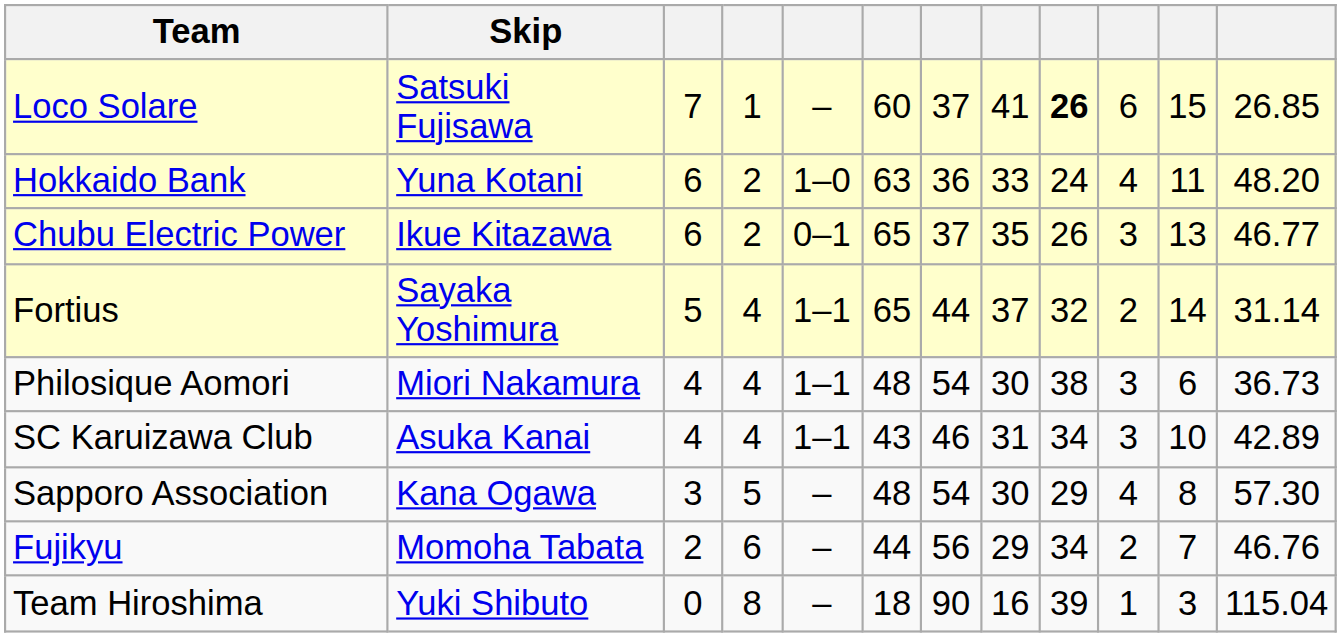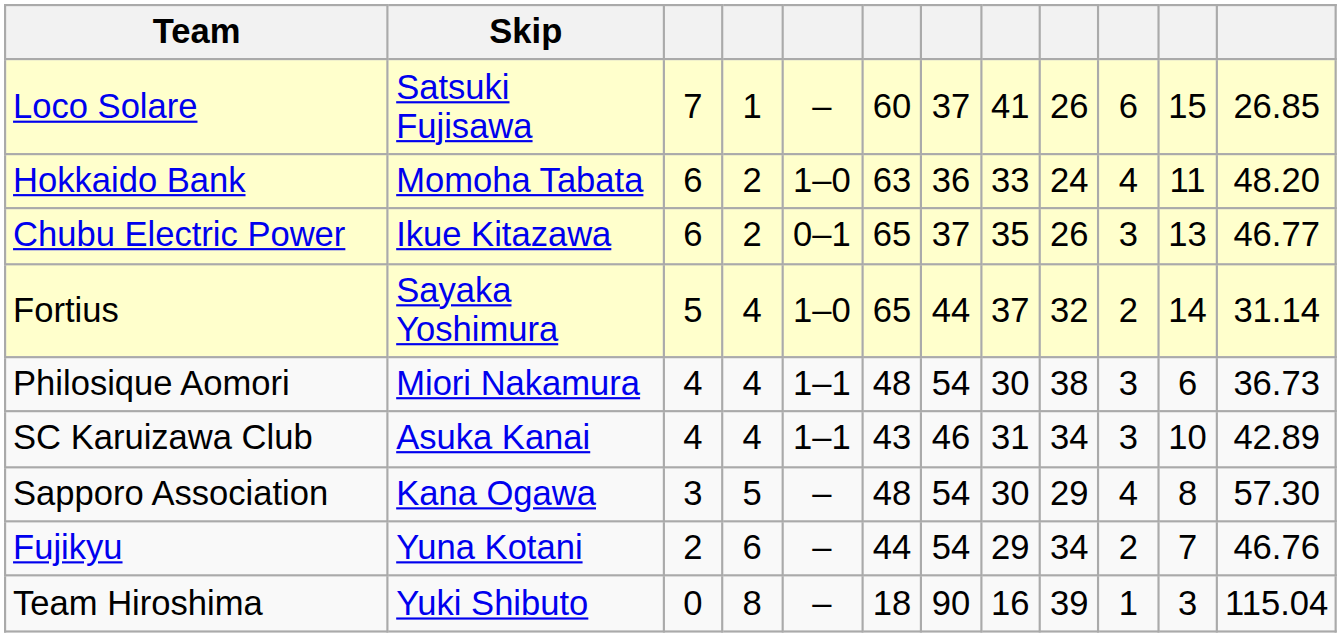 <table class=wikitable  style="text-align:center;">
 <tr>
 <th width=170>Team</th>
 <th width=120>Skip</th>
 <th width=20></th>
 <th width=20></th>
 <th width=30></th>
 <th width=20></th>
 <th width=20></th>
 <th width=20></th>
 <th width=20></th>
 <th width=20></th>
 <th width=20></th>
 <th width=20></th>
 </tr>
 <tr bgcolor=#ffffcc>
 <td style="text-align:left;"> <a href='#'>Loco Solare</a></td>
 <td style="text-align:left;"><a href='#'>Satsuki Fujisawa</a></td>
 <td>7</td>
 <td>1</td>
 <td>–</td>
 <td>60</td>
 <td>37</td>
 <td>41</td>
-<td><strong>26</strong></td>
+<td>26</td>
 <td>6</td>
 <td>15</td>
 <td>26.85</td>
 </tr>
 <tr bgcolor=#ffffcc>
 <td style="text-align:left;"> <a href='#'>Hokkaido Bank</a></td>
-<td style="text-align:left;"><a href='#'>Yuna Kotani</a></td>
+<td style="text-align:left;"><a href='#'>Momoha Tabata</a></td>
 <td>6</td>
 <td>2</td>
 <td>1–0</td>
 <td>63</td>
 <td>36</td>
 <td>33</td>
 <td>24</td>
 <td>4</td>
 <td>11</td>
 <td>48.20</td>
 </tr>
 <tr bgcolor=#ffffcc>
 <td style="text-align:left;"> <a href='#'>Chubu Electric Power</a></td>
 <td style="text-align:left;"><a href='#'>Ikue Kitazawa</a></td>
 <td>6</td>
 <td>2</td>
 <td>0–1</td>
 <td>65</td>
 <td>37</td>
 <td>35</td>
 <td>26</td>
 <td>3</td>
 <td>13</td>
 <td>46.77</td>
 </tr>
 <tr bgcolor=#ffffcc>
 <td style="text-align:left;"> Fortius</td>
 <td style="text-align:left;"><a href='#'>Sayaka Yoshimura</a></td>
 <td>5</td>
 <td>4</td>
-<td>1–1</td>
+<td>1–0</td>
 <td>65</td>
 <td>44</td>
 <td>37</td>
 <td>32</td>
 <td>2</td>
 <td>14</td>
 <td>31.14</td>
 </tr>
 <tr>
 <td style="text-align:left;"> Philosique Aomori</td>
 <td style="text-align:left;"><a href='#'>Miori Nakamura</a></td>
 <td>4</td>
 <td>4</td>
 <td>1–1</td>
 <td>48</td>
 <td>54</td>
 <td>30</td>
 <td>38</td>
 <td>3</td>
 <td>6</td>
 <td>36.73</td>
 </tr>
 <tr>
 <td style="text-align:left;"> SC Karuizawa Club</td>
 <td style="text-align:left;"><a href='#'>Asuka Kanai</a></td>
 <td>4</td>
 <td>4</td>
 <td>1–1</td>
 <td>43</td>
 <td>46</td>
 <td>31</td>
 <td>34</td>
 <td>3</td>
 <td>10</td>
 <td>42.89</td>
 </tr>
 <tr>
 <td style="text-align:left;"> Sapporo Association</td>
 <td style="text-align:left;"><a href='#'>Kana Ogawa</a></td>
 <td>3</td>
 <td>5</td>
 <td>–</td>
 <td>48</td>
 <td>54</td>
 <td>30</td>
 <td>29</td>
 <td>4</td>
 <td>8</td>
 <td>57.30</td>
 </tr>
 <tr>
 <td style="text-align:left;"> <a href='#'>Fujikyu</a></td>
-<td style="text-align:left;"><a href='#'>Momoha Tabata</a></td>
+<td style="text-align:left;"><a href='#'>Yuna Kotani</a></td>
 <td>2</td>
 <td>6</td>
 <td>–</td>
 <td>44</td>
-<td>56</td>
+<td>54</td>
 <td>29</td>
 <td>34</td>
 <td>2</td>
 <td>7</td>
 <td>46.76</td>
 </tr>
 <tr>
 <td style="text-align:left;"> Team Hiroshima</td>
 <td style="text-align:left;"><a href='#'>Yuki Shibuto</a></td>
 <td>0</td>
 <td>8</td>
 <td>–</td>
 <td>18</td>
 <td>90</td>
 <td>16</td>
 <td>39</td>
 <td>1</td>
 <td>3</td>
 <td>115.04</td>
 </tr>
 </table>
